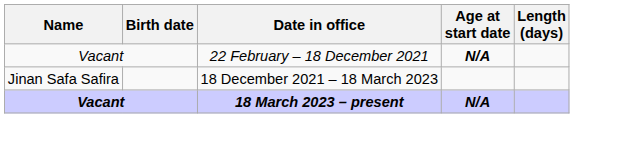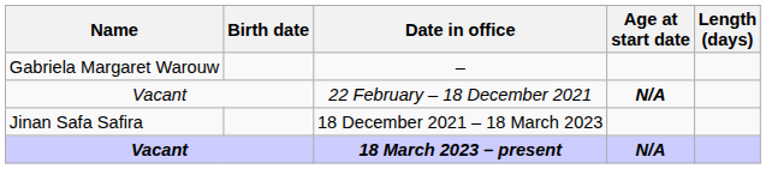 <table class="wikitable sortable" style="font-size:95%;">
 <tr>
 <th>Name</th>
 <th>Birth date</th>
 <th>Date in office</th>
 <th>Age at<br>start date</th>
 <th>Length<br>(days)</th>
+</tr>
+<tr>
+<td>Gabriela Margaret Warouw</td>
+<td style="text-align:left;"></td>
+<td style="text-align:center;"> – </td>
+<td style="text-align:center;"></td>
+<td></td>
 </tr>
 <tr>
 <td colspan="2" style="text-align:center;"><em>Vacant</em></td>
 <td style="text-align:center;"><em>22 February – 18 December 2021</em></td>
 <td style="text-align:center;"><strong><em>N/A</em></strong></td>
 <td><em></em></td>
 </tr>
 <tr>
 <td>Jinan Safa Safira</td>
 <td style="text-align:left;"></td>
 <td style="text-align:center;">18 December 2021 – 18 March 2023</td>
 <td style="text-align:center;"></td>
 <td></td>
 </tr>
 <tr bgcolor="ccccff" style="font-weight:bold">
 <td colspan=2 align=center><em>Vacant</em></td>
 <td align=center><em>18 March 2023 – present</em></td>
 <td align=center><em>N/A</em></td>
 <td></td>
 </tr>
 </table>
